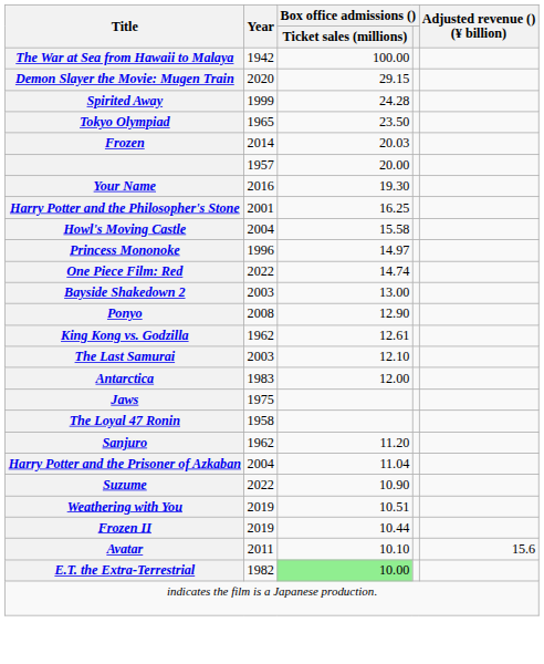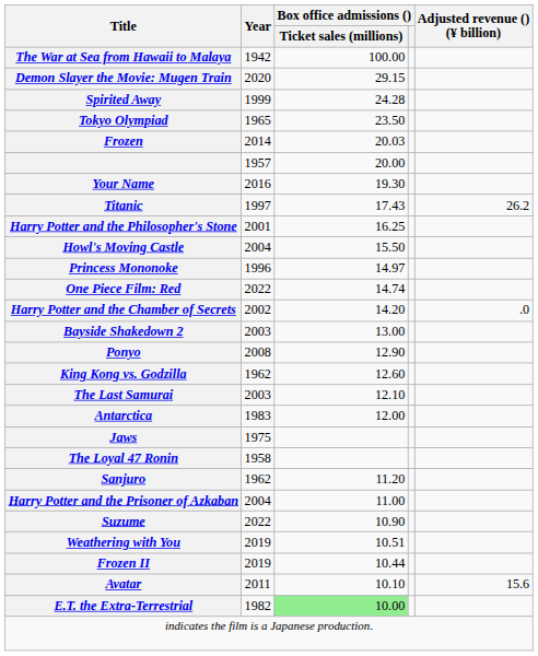 <table class="wikitable sortable plainrowheaders" style="margin:auto; margin:auto;">
 <tr>
 <th rowspan="2">Title</th>
 <th rowspan="2">Year</th>
 <th colspan="2">Box office admissions ()</th>
 <th rowspan="2">Adjusted revenue () <br>(¥ billion)</th>
 </tr>
 <tr>
 <th>Ticket sales (millions)</th>
 <th class="unsortable"></th>
 </tr>
 <tr>
 <th scope="row"> <em><a href='#'>The War at Sea from Hawaii to Malaya</a></em></th>
 <td style="text-align:center">1942</td>
 <td style="text-align:right">100.00</td>
 <td style="text-align:center"></td>
 <td style="text-align:right"></td>
 </tr>
 <tr>
 <th scope="row"> <em><a href='#'>Demon Slayer the Movie: Mugen Train</a></em></th>
 <td style="text-align:center">2020</td>
 <td style="text-align:right">29.15</td>
 <td style="text-align:center"></td>
 <td style="text-align:right"></td>
 </tr>
 <tr>
 <th scope="row"> <em><a href='#'>Spirited Away</a></em></th>
 <td style="text-align:center">1999</td>
 <td style="text-align:right">24.28</td>
 <td style="text-align:center"></td>
 <td style="text-align:right"></td>
 </tr>
 <tr>
 <th scope="row"> <em><a href='#'>Tokyo Olympiad</a></em></th>
 <td style="text-align:center">1965</td>
 <td style="text-align:right">23.50</td>
 <td style="text-align:center"></td>
 <td style="text-align:right"></td>
 </tr>
 <tr>
 <th scope="row"> <em><a href='#'>Frozen</a></em></th>
 <td style="text-align:center">2014</td>
 <td style="text-align:right">20.03</td>
 <td style="text-align:center"></td>
 <td style="text-align:right"></td>
 </tr>
 <tr>
 <th scope="row"> <em></em></th>
 <td style="text-align:center">1957</td>
 <td style="text-align:right">20.00</td>
 <td style="text-align:center"></td>
 <td style="text-align:right"></td>
 </tr>
 <tr>
 <th scope="row"> <em><a href='#'>Your Name</a></em></th>
 <td style="text-align:center">2016</td>
 <td style="text-align:right">19.30</td>
 <td style="text-align:center"></td>
 <td style="text-align:right"></td>
 </tr>
 <tr>
+<th scope="row"> <em><a href='#'>Titanic</a></em></th>
+<td style="text-align:center">1997</td>
+<td style="text-align:right">17.43</td>
+<td style="text-align:center"></td>
+<td style="text-align:right">26.2</td>
+</tr>
+<tr>
 <th scope="row"> <em><a href='#'>Harry Potter and the Philosopher's Stone</a></em></th>
 <td style="text-align:center">2001</td>
 <td style="text-align:right">16.25</td>
 <td style="text-align:center"></td>
 <td style="text-align:right"></td>
 </tr>
 <tr>
 <th scope="row"> <em><a href='#'>Howl's Moving Castle</a></em></th>
 <td style="text-align:center">2004</td>
-<td style="text-align:right">15.58</td>
+<td style="text-align:right">15.50</td>
 <td style="text-align:center"></td>
 <td style="text-align:right"></td>
 </tr>
 <tr>
 <th scope="row"> <em><a href='#'>Princess Mononoke</a></em></th>
 <td style="text-align:center">1996</td>
 <td style="text-align:right">14.97</td>
 <td style="text-align:center"></td>
 <td style="text-align:right"></td>
 </tr>
 <tr>
 <th scope="row"> <em><a href='#'>One Piece Film: Red</a></em></th>
 <td style="text-align:center">2022</td>
 <td style="text-align:right">14.74</td>
 <td style="text-align:center"></td>
 <td style="text-align:right"></td>
 </tr>
 <tr>
+<th scope="row"> <em><a href='#'>Harry Potter and the Chamber of Secrets</a></em></th>
+<td style="text-align:center">2002</td>
+<td style="text-align:right">14.20</td>
+<td style="text-align:center"></td>
+<td style="text-align:right">.0</td>
+</tr>
+<tr>
 <th scope="row"> <em><a href='#'>Bayside Shakedown 2</a></em></th>
 <td style="text-align:center">2003</td>
 <td style="text-align:right">13.00</td>
 <td style="text-align:center"></td>
 <td style="text-align:right"></td>
 </tr>
 <tr>
 <th scope="row"> <em><a href='#'>Ponyo</a></em></th>
 <td style="text-align:center">2008</td>
 <td style="text-align:right">12.90</td>
 <td style="text-align:center"></td>
 <td style="text-align:right"></td>
 </tr>
 <tr>
 <th scope="row"> <em><a href='#'>King Kong vs. Godzilla</a></em></th>
 <td style="text-align:center">1962</td>
-<td style="text-align:right">12.61</td>
+<td style="text-align:right">12.60</td>
 <td style="text-align:center"></td>
 <td style="text-align:right"></td>
 </tr>
 <tr>
 <th scope="row"> <em><a href='#'>The Last Samurai</a></em></th>
 <td style="text-align:center">2003</td>
 <td style="text-align:right">12.10</td>
 <td style="text-align:center"></td>
 <td style="text-align:right"></td>
 </tr>
 <tr>
 <th scope="row"> <em><a href='#'>Antarctica</a></em></th>
 <td style="text-align:center">1983</td>
 <td style="text-align:right">12.00</td>
 <td style="text-align:center"></td>
 <td style="text-align:right"></td>
 </tr>
 <tr>
 <th scope="row"> <em><a href='#'>Jaws</a></em></th>
 <td style="text-align:center">1975</td>
 <td style="text-align:right"></td>
 <td style="text-align:center"></td>
 <td style="text-align:right"></td>
 </tr>
 <tr>
 <th scope="row"> <em><a href='#'>The Loyal 47 Ronin</a></em></th>
 <td style="text-align:center">1958</td>
 <td style="text-align:right"></td>
 <td style="text-align:center"></td>
 <td style="text-align:right"></td>
 </tr>
 <tr>
 <th scope="row"> <em><a href='#'>Sanjuro</a></em></th>
 <td style="text-align:center">1962</td>
 <td style="text-align:right">11.20</td>
 <td style="text-align:center"></td>
 <td style="text-align:right"></td>
 </tr>
 <tr>
 <th scope="row"> <em><a href='#'>Harry Potter and the Prisoner of Azkaban</a></em></th>
 <td style="text-align:center">2004</td>
-<td style="text-align:right">11.04</td>
+<td style="text-align:right">11.00</td>
 <td style="text-align:center"></td>
 <td style="text-align:right"></td>
 </tr>
 <tr>
 <th scope="row"> <em><a href='#'>Suzume</a></em></th>
 <td style="text-align:center">2022</td>
 <td style="text-align:right">10.90</td>
 <td style="text-align:center"></td>
 <td style="text-align:right"></td>
 </tr>
 <tr>
 <th scope="row"> <em><a href='#'>Weathering with You</a></em></th>
 <td style="text-align:center">2019</td>
 <td style="text-align:right">10.51</td>
 <td style="text-align:center"></td>
 <td style="text-align:right"></td>
 </tr>
 <tr>
 <th scope="row"> <em><a href='#'>Frozen II</a></em></th>
 <td style="text-align:center">2019</td>
 <td style="text-align:right">10.44</td>
 <td style="text-align:center"></td>
 <td style="text-align:right"></td>
 </tr>
 <tr>
 <th scope="row"> <em><a href='#'>Avatar</a></em></th>
 <td style="text-align:center">2011</td>
 <td style="text-align:right">10.10</td>
 <td style="text-align:center"></td>
 <td style="text-align:right">15.6</td>
 </tr>
 <tr>
 <th scope="row"> <em><a href='#'>E.T. the Extra-Terrestrial</a></em></th>
 <td style="text-align:center">1982</td>
 <td style="background: lightgreen; text-align:right">10.00</td>
 <td style="text-align:center"></td>
 <td style="text-align:right"></td>
 </tr>
 <tr class="sortbottom" style="text-align:center; font-size:90%">
 <td colspan="5"><em> indicates the film is a Japanese production</em>. <br><br></td>
 </tr>
 </table>
